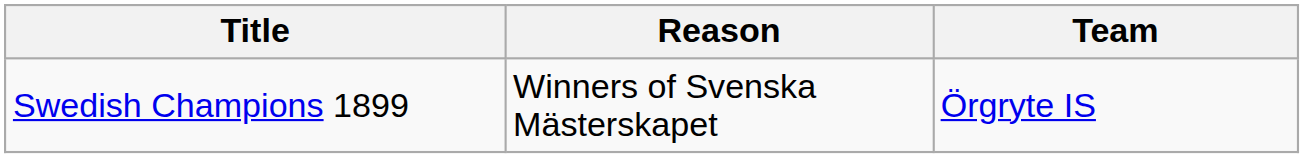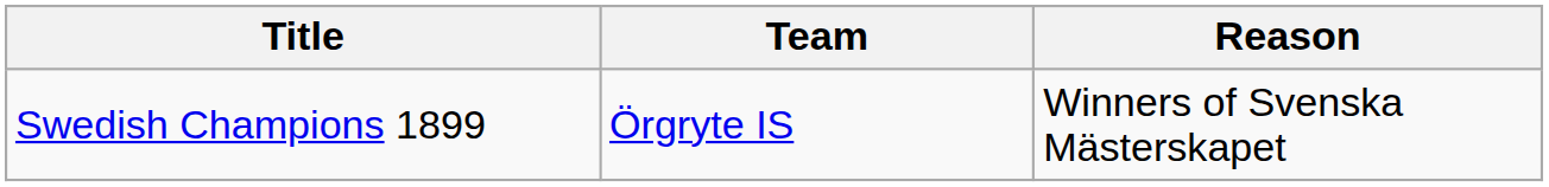 <table class="wikitable" style="text-align: left;">
 <tr>
 <th style="width: 275px;">Title</th>
+<th style="width: 200px;">Team</th>
 <th style="width: 225px;">Reason</th>
-<th style="width: 200px;">Team</th>
 </tr>
 <tr>
 <td><a href='#'>Swedish Champions</a> 1899</td>
+<td><a href='#'>Örgryte IS</a></td>
 <td>Winners of Svenska Mästerskapet</td>
-<td><a href='#'>Örgryte IS</a></td>
 </tr>
 </table>
